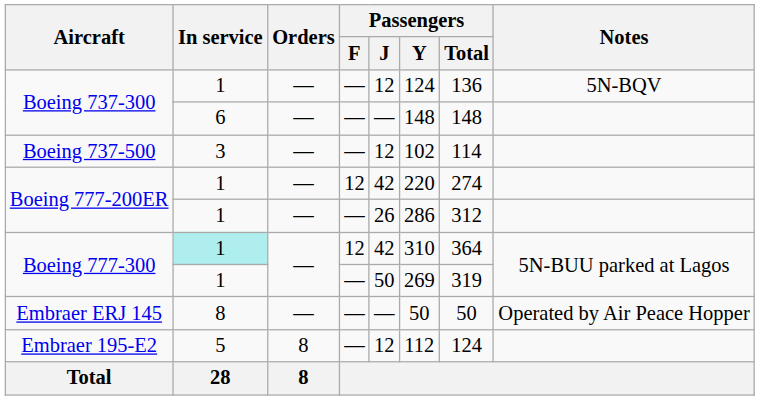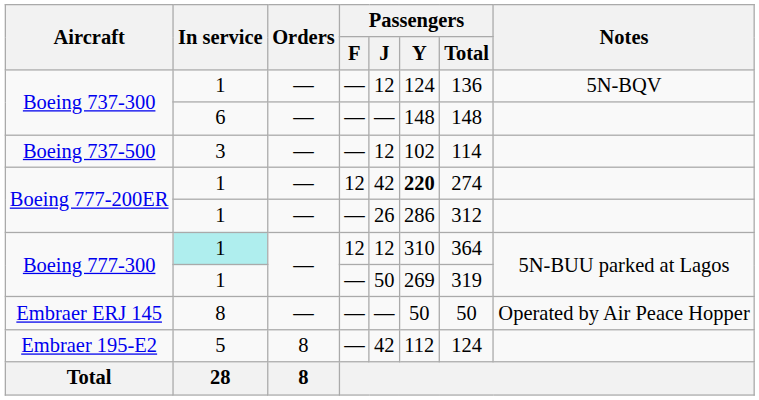 <table class="wikitable" style="border-collapse:collapse;text-align:center;margin:auto;">
 <tr>
 <th rowspan="2">Aircraft</th>
 <th rowspan="2">In service</th>
 <th rowspan="2">Orders</th>
 <th colspan="4">Passengers</th>
 <th rowspan="2">Notes</th>
 </tr>
 <tr>
 <th><abbr>F</abbr></th>
 <th><abbr>J</abbr></th>
 <th><abbr>Y</abbr></th>
 <th>Total</th>
 </tr>
 <tr>
 <td rowspan="2"><a href='#'>Boeing 737-300</a></td>
 <td>1</td>
 <td>—</td>
 <td>—</td>
 <td>12</td>
 <td>124</td>
 <td>136</td>
 <td>5N-BQV</td>
 </tr>
 <tr>
 <td>6</td>
 <td>—</td>
 <td>—</td>
 <td>—</td>
 <td>148</td>
 <td>148</td>
 <td></td>
 </tr>
 <tr>
 <td><a href='#'>Boeing 737-500</a></td>
 <td>3</td>
 <td>—</td>
 <td>—</td>
 <td>12</td>
 <td>102</td>
 <td>114</td>
 <td></td>
 </tr>
 <tr>
 <td rowspan="2"><a href='#'>Boeing 777-200ER</a></td>
 <td>1</td>
 <td>—</td>
 <td>12</td>
 <td>42</td>
-<td>220</td>
+<td><strong>220</strong></td>
 <td>274</td>
 <td></td>
 </tr>
 <tr>
 <td>1</td>
 <td>—</td>
 <td>—</td>
 <td>26</td>
 <td>286</td>
 <td>312</td>
 <td></td>
 </tr>
 <tr>
 <td rowspan="2"><a href='#'>Boeing 777-300</a></td>
 <td style="background: paleturquoise;">1</td>
 <td rowspan="2">—</td>
 <td>12</td>
-<td>42</td>
+<td>12</td>
 <td>310</td>
 <td>364</td>
 <td rowspan="2">5N-BUU parked at Lagos</td>
 </tr>
 <tr>
 <td>1</td>
 <td>—</td>
 <td>50</td>
 <td>269</td>
 <td>319</td>
 </tr>
 <tr>
 <td><a href='#'>Embraer ERJ 145</a></td>
 <td>8</td>
 <td>—</td>
 <td>—</td>
 <td>—</td>
 <td>50</td>
 <td>50</td>
 <td>Operated by Air Peace Hopper</td>
 </tr>
 <tr>
 <td><a href='#'>Embraer 195-E2</a></td>
 <td>5</td>
 <td>8</td>
 <td>—</td>
-<td>12</td>
+<td>42</td>
 <td>112</td>
 <td>124</td>
 <td></td>
 </tr>
 <tr>
 <th>Total</th>
 <th>28</th>
 <th>8</th>
 <th colspan="5"></th>
 </tr>
 </table>
